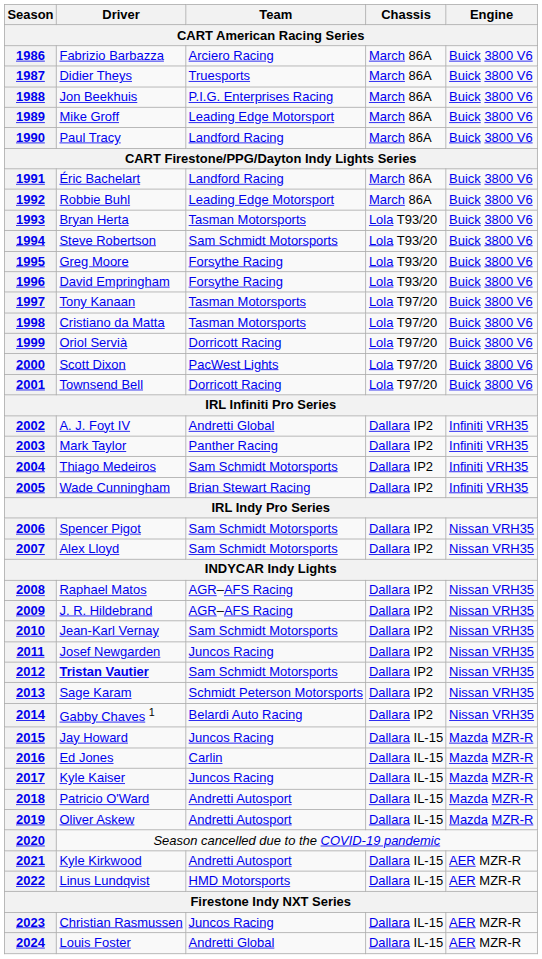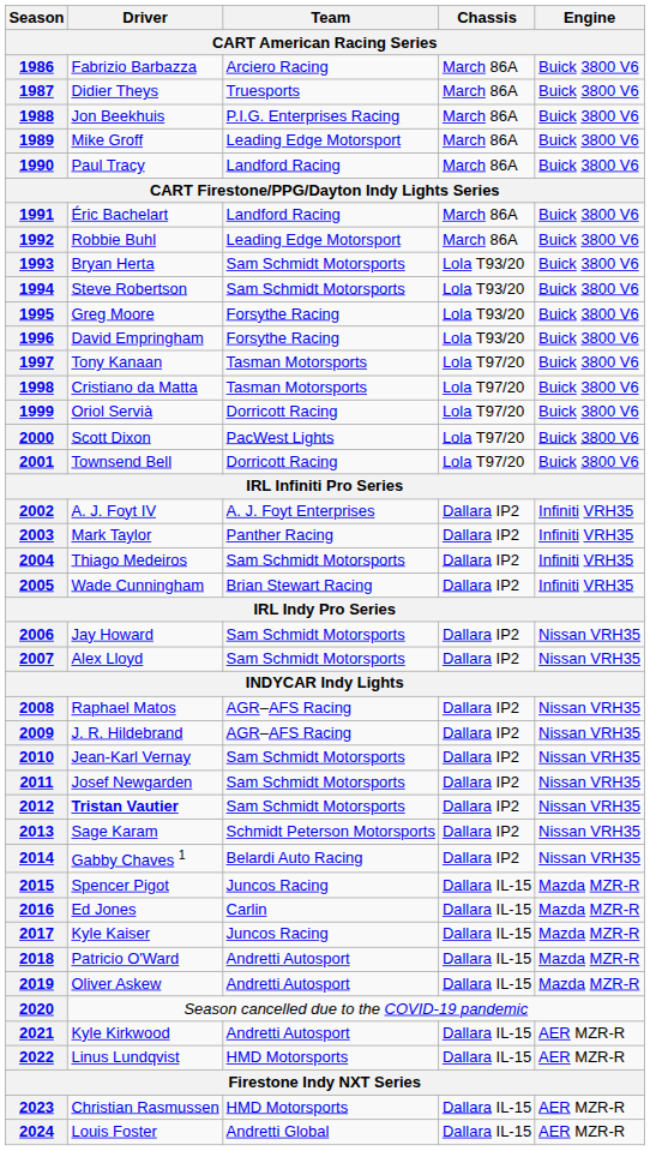 <table class="wikitable">
 <tr>
 <th>Season</th>
 <th>Driver</th>
 <th>Team</th>
 <th>Chassis</th>
 <th>Engine</th>
 </tr>
 <tr>
 <th colspan=5>CART American Racing Series</th>
 </tr>
 <tr>
 <th><a href='#'>1986</a></th>
 <td> <a href='#'>Fabrizio Barbazza</a></td>
 <td><a href='#'>Arciero Racing</a></td>
 <td><a href='#'>March</a> 86A</td>
 <td><a href='#'>Buick</a> <a href='#'>3800 V6</a></td>
 </tr>
 <tr>
 <th><a href='#'>1987</a></th>
 <td> <a href='#'>Didier Theys</a></td>
 <td><a href='#'>Truesports</a></td>
 <td><a href='#'>March</a> 86A</td>
 <td><a href='#'>Buick</a> <a href='#'>3800 V6</a></td>
 </tr>
 <tr>
 <th><a href='#'>1988</a></th>
 <td> <a href='#'>Jon Beekhuis</a></td>
 <td><a href='#'>P.I.G. Enterprises Racing</a></td>
 <td><a href='#'>March</a> 86A</td>
 <td><a href='#'>Buick</a> <a href='#'>3800 V6</a></td>
 </tr>
 <tr>
 <th><a href='#'>1989</a></th>
 <td> <a href='#'>Mike Groff</a></td>
 <td><a href='#'>Leading Edge Motorsport</a></td>
 <td><a href='#'>March</a> 86A</td>
 <td><a href='#'>Buick</a> <a href='#'>3800 V6</a></td>
 </tr>
 <tr>
 <th><a href='#'>1990</a></th>
 <td> <a href='#'>Paul Tracy</a></td>
 <td><a href='#'>Landford Racing</a></td>
 <td><a href='#'>March</a> 86A</td>
 <td><a href='#'>Buick</a> <a href='#'>3800 V6</a></td>
 </tr>
 <tr>
 <th colspan=5>CART Firestone/PPG/Dayton Indy Lights Series</th>
 </tr>
 <tr>
 <th><a href='#'>1991</a></th>
 <td> <a href='#'>Éric Bachelart</a></td>
 <td><a href='#'>Landford Racing</a></td>
 <td><a href='#'>March</a> 86A</td>
 <td><a href='#'>Buick</a> <a href='#'>3800 V6</a></td>
 </tr>
 <tr>
 <th><a href='#'>1992</a></th>
 <td> <a href='#'>Robbie Buhl</a></td>
 <td><a href='#'>Leading Edge Motorsport</a></td>
 <td><a href='#'>March</a> 86A</td>
 <td><a href='#'>Buick</a> <a href='#'>3800 V6</a></td>
 </tr>
 <tr>
 <th><a href='#'>1993</a></th>
 <td> <a href='#'>Bryan Herta</a></td>
-<td><a href='#'>Tasman Motorsports</a></td>
+<td><a href='#'>Sam Schmidt Motorsports</a></td>
 <td><a href='#'>Lola</a> T93/20</td>
 <td><a href='#'>Buick</a> <a href='#'>3800 V6</a></td>
 </tr>
 <tr>
 <th><a href='#'>1994</a></th>
 <td> <a href='#'>Steve Robertson</a></td>
 <td><a href='#'>Sam Schmidt Motorsports</a></td>
 <td><a href='#'>Lola</a> T93/20</td>
 <td><a href='#'>Buick</a> <a href='#'>3800 V6</a></td>
 </tr>
 <tr>
 <th><a href='#'>1995</a></th>
 <td> <a href='#'>Greg Moore</a></td>
 <td><a href='#'>Forsythe Racing</a></td>
 <td><a href='#'>Lola</a> T93/20</td>
 <td><a href='#'>Buick</a> <a href='#'>3800 V6</a></td>
 </tr>
 <tr>
 <th><a href='#'>1996</a></th>
 <td> <a href='#'>David Empringham</a></td>
 <td><a href='#'>Forsythe Racing</a></td>
 <td><a href='#'>Lola</a> T93/20</td>
 <td><a href='#'>Buick</a> <a href='#'>3800 V6</a></td>
 </tr>
 <tr>
 <th><a href='#'>1997</a></th>
 <td> <a href='#'>Tony Kanaan</a></td>
 <td><a href='#'>Tasman Motorsports</a></td>
 <td><a href='#'>Lola</a> T97/20</td>
 <td><a href='#'>Buick</a> <a href='#'>3800 V6</a></td>
 </tr>
 <tr>
 <th><a href='#'>1998</a></th>
 <td> <a href='#'>Cristiano da Matta</a></td>
 <td><a href='#'>Tasman Motorsports</a></td>
 <td><a href='#'>Lola</a> T97/20</td>
 <td><a href='#'>Buick</a> <a href='#'>3800 V6</a></td>
 </tr>
 <tr>
 <th><a href='#'>1999</a></th>
 <td> <a href='#'>Oriol Servià</a></td>
 <td><a href='#'>Dorricott Racing</a></td>
 <td><a href='#'>Lola</a> T97/20</td>
 <td><a href='#'>Buick</a> <a href='#'>3800 V6</a></td>
 </tr>
 <tr>
 <th><a href='#'>2000</a></th>
 <td> <a href='#'>Scott Dixon</a></td>
 <td><a href='#'>PacWest Lights</a></td>
 <td><a href='#'>Lola</a> T97/20</td>
 <td><a href='#'>Buick</a> <a href='#'>3800 V6</a></td>
 </tr>
 <tr>
 <th><a href='#'>2001</a></th>
 <td> <a href='#'>Townsend Bell</a></td>
 <td><a href='#'>Dorricott Racing</a></td>
 <td><a href='#'>Lola</a> T97/20</td>
 <td><a href='#'>Buick</a> <a href='#'>3800 V6</a></td>
 </tr>
 <tr>
 <th colspan=5>IRL Infiniti Pro Series</th>
 </tr>
 <tr>
 <th><a href='#'>2002</a></th>
 <td> <a href='#'>A. J. Foyt IV</a></td>
-<td><a href='#'>Andretti Global</a></td>
+<td><a href='#'>A. J. Foyt Enterprises</a></td>
 <td><a href='#'>Dallara</a> IP2</td>
 <td><a href='#'>Infiniti</a> <a href='#'>VRH35</a></td>
 </tr>
 <tr>
 <th><a href='#'>2003</a></th>
 <td> <a href='#'>Mark Taylor</a></td>
 <td><a href='#'>Panther Racing</a></td>
 <td><a href='#'>Dallara</a> IP2</td>
 <td><a href='#'>Infiniti</a> <a href='#'>VRH35</a></td>
 </tr>
 <tr>
 <th><a href='#'>2004</a></th>
 <td> <a href='#'>Thiago Medeiros</a></td>
 <td><a href='#'>Sam Schmidt Motorsports</a></td>
 <td><a href='#'>Dallara</a> IP2</td>
 <td><a href='#'>Infiniti</a> <a href='#'>VRH35</a></td>
 </tr>
 <tr>
 <th><a href='#'>2005</a></th>
 <td> <a href='#'>Wade Cunningham</a></td>
 <td><a href='#'>Brian Stewart Racing</a></td>
 <td><a href='#'>Dallara</a> IP2</td>
 <td><a href='#'>Infiniti</a> <a href='#'>VRH35</a></td>
 </tr>
 <tr>
 <th colspan=5>IRL Indy Pro Series</th>
 </tr>
 <tr>
 <th><a href='#'>2006</a></th>
-<td> <a href='#'>Spencer Pigot</a></td>
+<td> <a href='#'>Jay Howard</a></td>
 <td><a href='#'>Sam Schmidt Motorsports</a></td>
 <td><a href='#'>Dallara</a> IP2</td>
 <td><a href='#'>Nissan VRH35</a></td>
 </tr>
 <tr>
 <th><a href='#'>2007</a></th>
 <td> <a href='#'>Alex Lloyd</a></td>
 <td><a href='#'>Sam Schmidt Motorsports</a></td>
 <td><a href='#'>Dallara</a> IP2</td>
 <td><a href='#'>Nissan VRH35</a></td>
 </tr>
 <tr>
 <th colspan=5>INDYCAR Indy Lights</th>
 </tr>
 <tr>
 <th><a href='#'>2008</a></th>
 <td> <a href='#'>Raphael Matos</a></td>
 <td><a href='#'>AGR</a>–<a href='#'>AFS Racing</a></td>
 <td><a href='#'>Dallara</a> IP2</td>
 <td><a href='#'>Nissan VRH35</a></td>
 </tr>
 <tr>
 <th><a href='#'>2009</a></th>
 <td> <a href='#'>J. R. Hildebrand</a></td>
 <td><a href='#'>AGR</a>–<a href='#'>AFS Racing</a></td>
 <td><a href='#'>Dallara</a> IP2</td>
 <td><a href='#'>Nissan VRH35</a></td>
 </tr>
 <tr>
 <th><a href='#'>2010</a></th>
 <td> <a href='#'>Jean-Karl Vernay</a></td>
 <td><a href='#'>Sam Schmidt Motorsports</a></td>
 <td><a href='#'>Dallara</a> IP2</td>
 <td><a href='#'>Nissan VRH35</a></td>
 </tr>
 <tr>
 <th><a href='#'>2011</a></th>
 <td> <a href='#'>Josef Newgarden</a></td>
-<td><a href='#'>Juncos Racing</a></td>
+<td><a href='#'>Sam Schmidt Motorsports</a></td>
 <td><a href='#'>Dallara</a> IP2</td>
 <td><a href='#'>Nissan VRH35</a></td>
 </tr>
 <tr>
 <th><a href='#'>2012</a></th>
 <td><strong> <a href='#'>Tristan Vautier</a></strong></td>
 <td><a href='#'>Sam Schmidt Motorsports</a></td>
 <td><a href='#'>Dallara</a> IP2</td>
 <td><a href='#'>Nissan VRH35</a></td>
 </tr>
 <tr>
 <th><a href='#'>2013</a></th>
 <td> <a href='#'>Sage Karam</a></td>
 <td><a href='#'>Schmidt Peterson Motorsports</a></td>
 <td><a href='#'>Dallara</a> IP2</td>
 <td><a href='#'>Nissan VRH35</a></td>
 </tr>
 <tr>
 <th><a href='#'>2014</a></th>
 <td> <a href='#'>Gabby Chaves</a> <sup>1</sup></td>
 <td><a href='#'>Belardi Auto Racing</a></td>
 <td><a href='#'>Dallara</a> IP2</td>
 <td><a href='#'>Nissan VRH35</a></td>
 </tr>
 <tr>
 <th><a href='#'>2015</a></th>
-<td> <a href='#'>Jay Howard</a></td>
+<td> <a href='#'>Spencer Pigot</a></td>
 <td><a href='#'>Juncos Racing</a></td>
 <td><a href='#'>Dallara</a> IL-15</td>
 <td><a href='#'>Mazda</a> <a href='#'>MZR-R</a></td>
 </tr>
 <tr>
 <th><a href='#'>2016</a></th>
 <td> <a href='#'>Ed Jones</a></td>
 <td><a href='#'>Carlin</a></td>
 <td><a href='#'>Dallara</a> IL-15</td>
 <td><a href='#'>Mazda</a> <a href='#'>MZR-R</a></td>
 </tr>
 <tr>
 <th><a href='#'>2017</a></th>
 <td> <a href='#'>Kyle Kaiser</a></td>
 <td><a href='#'>Juncos Racing</a></td>
 <td><a href='#'>Dallara</a> IL-15</td>
 <td><a href='#'>Mazda</a> <a href='#'>MZR-R</a></td>
 </tr>
 <tr>
 <th><a href='#'>2018</a></th>
 <td> <a href='#'>Patricio O'Ward</a></td>
 <td><a href='#'>Andretti Autosport</a></td>
 <td><a href='#'>Dallara</a> IL-15</td>
 <td><a href='#'>Mazda</a> <a href='#'>MZR-R</a></td>
 </tr>
 <tr>
 <th><a href='#'>2019</a></th>
 <td> <a href='#'>Oliver Askew</a></td>
 <td><a href='#'>Andretti Autosport</a></td>
 <td><a href='#'>Dallara</a> IL-15</td>
 <td><a href='#'>Mazda</a> <a href='#'>MZR-R</a></td>
 </tr>
 <tr>
 <th><a href='#'>2020</a></th>
 <td colspan=4 align="center"><em>Season cancelled due to the <a href='#'>COVID-19 pandemic</a></em></td>
 </tr>
 <tr>
 <th><a href='#'>2021</a></th>
 <td> <a href='#'>Kyle Kirkwood</a></td>
 <td><a href='#'>Andretti Autosport</a></td>
 <td><a href='#'>Dallara</a> IL-15</td>
 <td><a href='#'>AER</a> MZR-R</td>
 </tr>
 <tr>
 <th><a href='#'>2022</a></th>
 <td> <a href='#'>Linus Lundqvist</a></td>
 <td><a href='#'>HMD Motorsports</a></td>
 <td><a href='#'>Dallara</a> IL-15</td>
 <td><a href='#'>AER</a> MZR-R</td>
 </tr>
 <tr>
 <th colspan=5>Firestone Indy NXT Series</th>
 </tr>
 <tr>
 <th><a href='#'>2023</a></th>
 <td> <a href='#'>Christian Rasmussen</a></td>
-<td><a href='#'>Juncos Racing</a></td>
+<td><a href='#'>HMD Motorsports</a></td>
 <td><a href='#'>Dallara</a> IL-15</td>
 <td><a href='#'>AER</a> MZR-R</td>
 </tr>
 <tr>
 <th><a href='#'>2024</a></th>
 <td> <a href='#'>Louis Foster</a></td>
 <td><a href='#'>Andretti Global</a></td>
 <td><a href='#'>Dallara</a> IL-15</td>
 <td><a href='#'>AER</a> MZR-R</td>
 </tr>
 </table>
